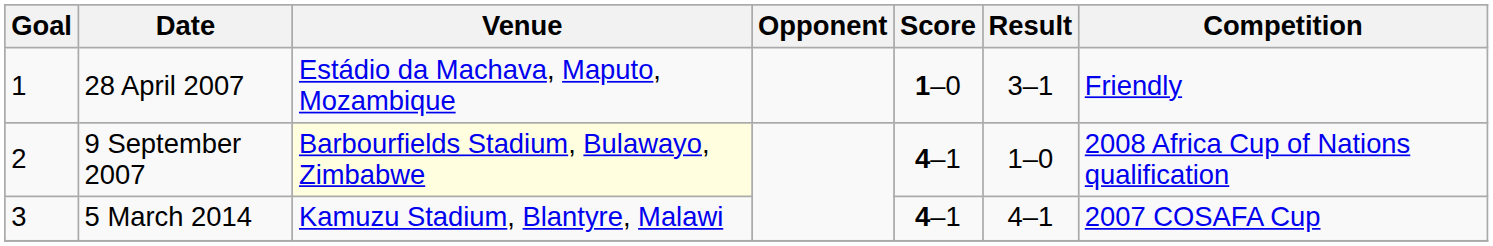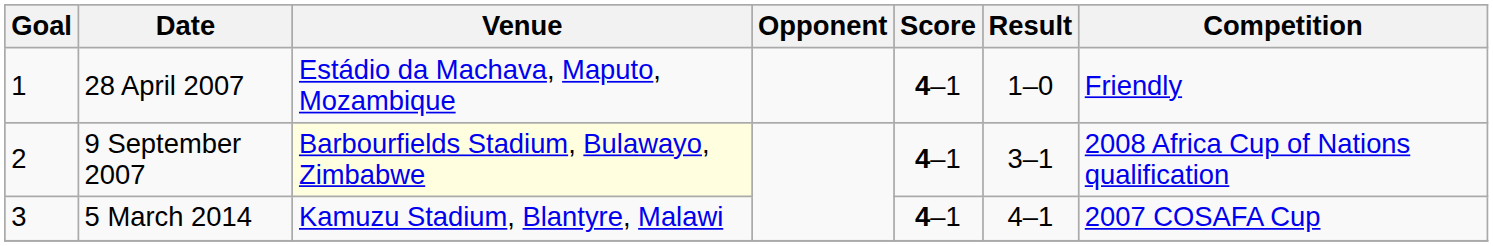 <table class="wikitable plainrowheaders sortable">
 <tr>
 <th>Goal</th>
 <th>Date</th>
 <th>Venue</th>
 <th>Opponent</th>
 <th>Score</th>
 <th>Result</th>
 <th>Competition</th>
 </tr>
 <tr>
 <td>1</td>
 <td>28 April 2007</td>
 <td><a href='#'>Estádio da Machava</a>, <a href='#'>Maputo</a>, <a href='#'>Mozambique</a></td>
 <td></td>
-<td align=center><strong>1</strong>–0</td>
-<td align=center>3–1</td>
+<td align=center><strong>4</strong>–1</td>
+<td align=center>1–0</td>
 <td><a href='#'>Friendly</a></td>
 </tr>
 <tr>
 <td>2</td>
 <td>9 September 2007</td>
 <td style="background: lightyellow;"><a href='#'>Barbourfields Stadium</a>, <a href='#'>Bulawayo</a>, <a href='#'>Zimbabwe</a></td>
 <td rowspan="2"></td>
 <td align=center><strong>4</strong>–1</td>
-<td align=center>1–0</td>
+<td align=center>3–1</td>
 <td><a href='#'>2008 Africa Cup of Nations qualification</a></td>
 </tr>
 <tr>
 <td>3</td>
 <td>5 March 2014</td>
 <td><a href='#'>Kamuzu Stadium</a>, <a href='#'>Blantyre</a>, <a href='#'>Malawi</a></td>
 <td align=center><strong>4</strong>–1</td>
 <td align=center>4–1</td>
 <td><a href='#'>2007 COSAFA Cup</a></td>
 </tr>
 <tr>
 </tr>
 </table>
